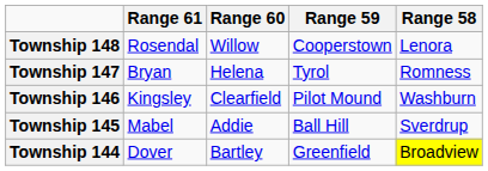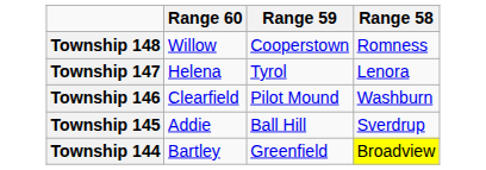 <table class="wikitable" style="margin-left: auto; margin-right: auto; border: none;">
 <tr>
 <td></td>
-<th scope="col">Range 61</th>
 <th scope="col">Range 60</th>
 <th scope="col">Range 59</th>
 <th scope="col">Range 58</th>
 </tr>
 <tr>
 <th scope="col">Township 148</th>
-<td><a href='#'>Rosendal</a></td>
 <td><a href='#'>Willow</a></td>
 <td><a href='#'>Cooperstown</a></td>
+<td><a href='#'>Romness</a></td>
+</tr>
+<tr>
+<th scope="col">Township 147</th>
+<td><a href='#'>Helena</a></td>
+<td><a href='#'>Tyrol</a></td>
 <td><a href='#'>Lenora</a></td>
 </tr>
 <tr>
-<th scope="col">Township 147</th>
-<td><a href='#'>Bryan</a></td>
-<td><a href='#'>Helena</a></td>
-<td><a href='#'>Tyrol</a></td>
-<td><a href='#'>Romness</a></td>
-</tr>
-<tr>
 <th scope="col">Township 146</th>
-<td><a href='#'>Kingsley</a></td>
 <td><a href='#'>Clearfield</a></td>
 <td><a href='#'>Pilot Mound</a></td>
 <td><a href='#'>Washburn</a></td>
 </tr>
 <tr>
 <th scope="col">Township 145</th>
-<td><a href='#'>Mabel</a></td>
 <td><a href='#'>Addie</a></td>
 <td><a href='#'>Ball Hill</a></td>
 <td><a href='#'>Sverdrup</a></td>
 </tr>
 <tr>
 <th scope="col">Township 144</th>
-<td><a href='#'>Dover</a></td>
 <td><a href='#'>Bartley</a></td>
 <td><a href='#'>Greenfield</a></td>
 <td style="background: yellow">Broadview</td>
 </tr>
 </table>
